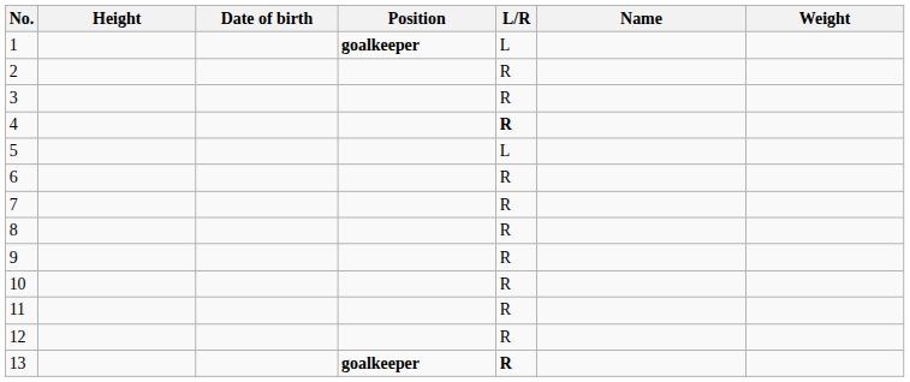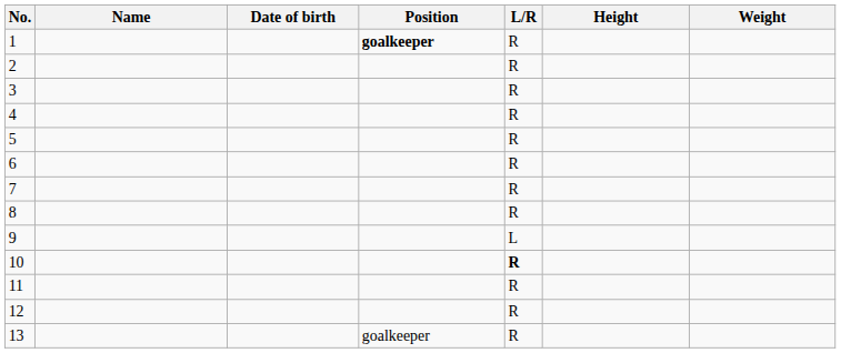 <table class=wikitable sortable style=font-size:100%; text-align:center;>
 <tr>
 <th>No.</th>
-<th style=width:9em>Height</th>
+<th style=width:12em>Name</th>
 <th style=width:8em>Date of birth</th>
 <th style=width:9em>Position</th>
 <th style=width:2em>L/R</th>
-<th style=width:12em>Name</th>
+<th style=width:9em>Height</th>
 <th style=width:9em>Weight</th>
 </tr>
 <tr>
 <td>1</td>
-<td></td>
+<td align=left></td>
 <td></td>
 <td><strong>goalkeeper</strong></td>
-<td>L</td>
-<td align=left></td>
+<td>R</td>
+<td></td>
 <td></td>
 </tr>
 <tr>
 <td>2</td>
-<td></td>
+<td align=left></td>
 <td></td>
 <td></td>
 <td>R</td>
-<td align=left></td>
+<td></td>
 <td></td>
 </tr>
 <tr>
 <td>3</td>
-<td></td>
+<td align=left></td>
 <td></td>
 <td></td>
 <td>R</td>
-<td align=left></td>
+<td></td>
 <td></td>
 </tr>
 <tr>
 <td>4</td>
+<td align=left></td>
 <td></td>
 <td></td>
+<td>R</td>
 <td></td>
-<td><strong>R</strong></td>
-<td align=left></td>
 <td></td>
 </tr>
 <tr>
 <td>5</td>
+<td align=left></td>
 <td></td>
 <td></td>
+<td>R</td>
 <td></td>
-<td>L</td>
-<td align=left></td>
 <td></td>
 </tr>
 <tr>
 <td>6</td>
-<td></td>
+<td align=left></td>
 <td></td>
 <td></td>
 <td>R</td>
-<td align=left></td>
+<td></td>
 <td></td>
 </tr>
 <tr>
 <td>7</td>
-<td></td>
+<td align=left></td>
 <td></td>
 <td></td>
 <td>R</td>
-<td align=left></td>
+<td></td>
 <td></td>
 </tr>
 <tr>
 <td>8</td>
-<td></td>
+<td align=left></td>
 <td></td>
 <td></td>
 <td>R</td>
-<td align=left></td>
+<td></td>
 <td></td>
 </tr>
 <tr>
 <td>9</td>
+<td align=left></td>
 <td></td>
 <td></td>
+<td>L</td>
 <td></td>
-<td>R</td>
-<td align=left></td>
 <td></td>
 </tr>
 <tr>
 <td>10</td>
+<td align=left></td>
 <td></td>
 <td></td>
+<td><strong>R</strong></td>
 <td></td>
-<td>R</td>
-<td align=left></td>
 <td></td>
 </tr>
 <tr>
 <td>11</td>
-<td></td>
+<td align=left></td>
 <td></td>
 <td></td>
 <td>R</td>
-<td align=left></td>
+<td></td>
 <td></td>
 </tr>
 <tr>
 <td>12</td>
-<td></td>
+<td align=left></td>
 <td></td>
 <td></td>
 <td>R</td>
-<td align=left></td>
+<td></td>
 <td></td>
 </tr>
 <tr>
 <td>13</td>
+<td align=left></td>
 <td></td>
+<td>goalkeeper</td>
+<td>R</td>
 <td></td>
-<td><strong>goalkeeper</strong></td>
-<td><strong>R</strong></td>
-<td align=left></td>
 <td></td>
 </tr>
 </table>
